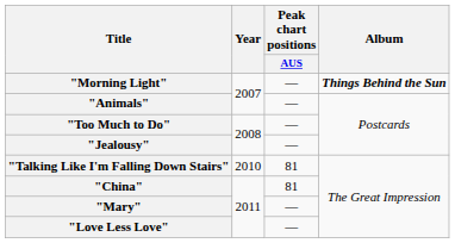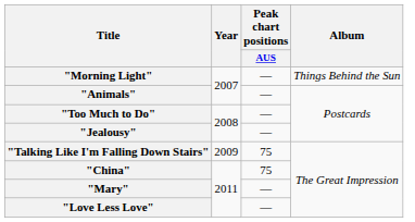 <table class="wikitable plainrowheaders" style=text-align:center;>
 <tr>
 <th scope="col" rowspan="2">Title</th>
 <th scope="col" rowspan="2">Year</th>
 <th scope="col" colspan="1">Peak chart positions</th>
 <th scope="col" rowspan="2">Album</th>
 </tr>
 <tr>
 <th scope="col" style="width:2.5em;font-size:85%;"><a href='#'>AUS</a><br></th>
 </tr>
 <tr>
 <th scope="row">"Morning Light"</th>
 <td rowspan="2">2007</td>
 <td>—</td>
-<td><strong><em>Things Behind the Sun</em></strong></td>
+<td><em>Things Behind the Sun</em></td>
 </tr>
 <tr>
 <th scope="row">"Animals"</th>
 <td>—</td>
 <td rowspan="3"><em>Postcards</em></td>
 </tr>
 <tr>
 <th scope="row">"Too Much to Do"</th>
 <td rowspan="2">2008</td>
 <td>—</td>
 </tr>
 <tr>
 <th scope="row">"Jealousy"</th>
 <td>—</td>
 </tr>
 <tr>
 <th scope="row">"Talking Like I'm Falling Down Stairs"</th>
-<td>2010</td>
-<td>81</td>
+<td>2009</td>
+<td>75</td>
 <td rowspan="4"><em>The Great Impression</em></td>
 </tr>
 <tr>
 <th scope="row">"China"</th>
 <td rowspan="3">2011</td>
-<td>81</td>
+<td>75</td>
 </tr>
 <tr>
 <th scope="row">"Mary"</th>
 <td>—</td>
 </tr>
 <tr>
 <th scope="row">"Love Less Love"</th>
 <td>—</td>
 </tr>
 </table>
